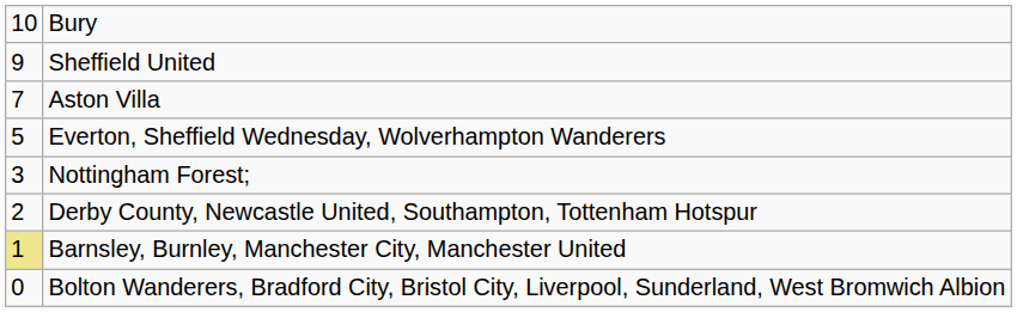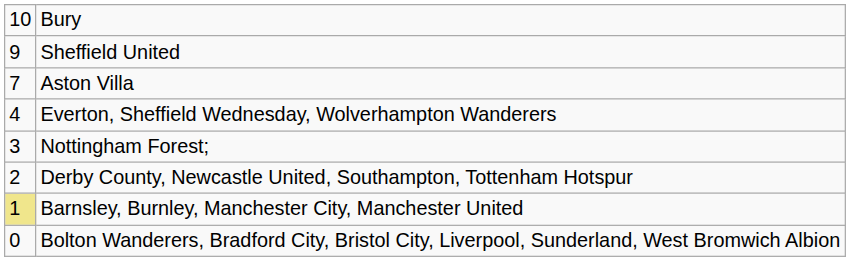 <table class="wikitable">
 <tr>
 <td>10</td>
 <td>Bury</td>
 </tr>
 <tr>
 <td>9</td>
 <td>Sheffield United</td>
 </tr>
 <tr>
 <td>7</td>
 <td>Aston Villa</td>
 </tr>
 <tr>
-<td>5</td>
+<td>4</td>
 <td>Everton, Sheffield Wednesday, Wolverhampton Wanderers</td>
 </tr>
 <tr>
 <td>3</td>
 <td>Nottingham Forest;</td>
 </tr>
 <tr>
 <td>2</td>
 <td>Derby County, Newcastle United, Southampton, Tottenham Hotspur</td>
 </tr>
 <tr>
 <td style="background: khaki;">1</td>
 <td>Barnsley, Burnley, Manchester City, Manchester United</td>
 </tr>
 <tr>
 <td>0</td>
 <td>Bolton Wanderers, Bradford City, Bristol City, Liverpool, Sunderland, West Bromwich Albion</td>
 </tr>
 </table>
